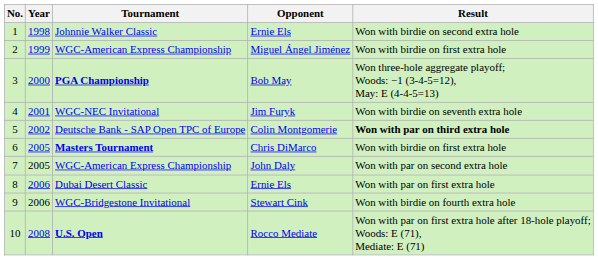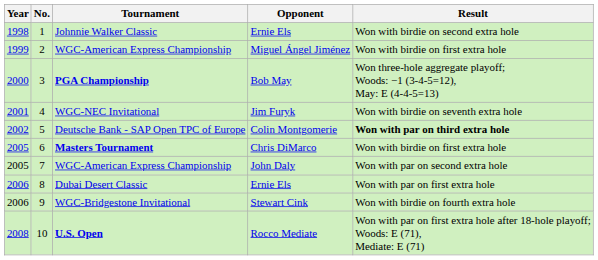 <table class="wikitable" style="font-size:95%;">
 <tr>
+<th>Year</th>
 <th>No.</th>
-<th>Year</th>
 <th>Tournament</th>
 <th>Opponent</th>
 <th>Result</th>
 </tr>
 <tr style="background:#D0F0C0;">
+<td><a href='#'>1998</a></td>
 <td align=center>1</td>
-<td><a href='#'>1998</a></td>
 <td><a href='#'>Johnnie Walker Classic</a></td>
 <td> <a href='#'>Ernie Els</a></td>
 <td>Won with birdie on second extra hole</td>
 </tr>
 <tr style="background:#D0F0C0;">
+<td><a href='#'>1999</a></td>
 <td align=center>2</td>
-<td><a href='#'>1999</a></td>
 <td><a href='#'>WGC-American Express Championship</a></td>
 <td> <a href='#'>Miguel Ángel Jiménez</a></td>
 <td>Won with birdie on first extra hole</td>
 </tr>
 <tr style="background:#D0F0C0;">
+<td><a href='#'>2000</a></td>
 <td align=center>3</td>
-<td><a href='#'>2000</a></td>
 <td><strong><a href='#'>PGA Championship</a></strong></td>
 <td> <a href='#'>Bob May</a></td>
 <td>Won three-hole aggregate playoff;<br>Woods: −1 (3-4-5=12),<br>May: E (4-4-5=13)</td>
 </tr>
 <tr style="background:#D0F0C0;">
+<td><a href='#'>2001</a></td>
 <td align=center>4</td>
-<td><a href='#'>2001</a></td>
 <td><a href='#'>WGC-NEC Invitational</a></td>
 <td> <a href='#'>Jim Furyk</a></td>
 <td>Won with birdie on seventh extra hole</td>
 </tr>
 <tr style="background:#D0F0C0;">
+<td><a href='#'>2002</a></td>
 <td align=center>5</td>
-<td><a href='#'>2002</a></td>
 <td><a href='#'>Deutsche Bank - SAP Open TPC of Europe</a></td>
 <td> <a href='#'>Colin Montgomerie</a></td>
 <td><strong>Won with par on third extra hole</strong></td>
 </tr>
 <tr style="background:#D0F0C0;">
+<td><a href='#'>2005</a></td>
 <td align=center>6</td>
-<td><a href='#'>2005</a></td>
 <td><strong><a href='#'>Masters Tournament</a></strong></td>
 <td> <a href='#'>Chris DiMarco</a></td>
 <td>Won with birdie on first extra hole</td>
 </tr>
 <tr style="background:#D0F0C0;">
+<td>2005</td>
 <td align=center>7</td>
-<td>2005</td>
 <td><a href='#'>WGC-American Express Championship</a></td>
 <td> <a href='#'>John Daly</a></td>
 <td>Won with par on second extra hole</td>
 </tr>
 <tr style="background:#D0F0C0;">
+<td><a href='#'>2006</a></td>
 <td align=center>8</td>
-<td><a href='#'>2006</a></td>
 <td><a href='#'>Dubai Desert Classic</a></td>
 <td> <a href='#'>Ernie Els</a></td>
 <td>Won with par on first extra hole</td>
 </tr>
 <tr style="background:#D0F0C0;">
+<td>2006</td>
 <td align=center>9</td>
-<td>2006</td>
 <td><a href='#'>WGC-Bridgestone Invitational</a></td>
 <td> <a href='#'>Stewart Cink</a></td>
 <td>Won with birdie on fourth extra hole</td>
 </tr>
 <tr style="background:#D0F0C0;">
+<td><a href='#'>2008</a></td>
 <td align=center>10</td>
-<td><a href='#'>2008</a></td>
 <td><strong><a href='#'>U.S. Open</a></strong></td>
 <td> <a href='#'>Rocco Mediate</a></td>
 <td>Won with par on first extra hole after 18-hole playoff;<br>Woods: E (71),<br>Mediate: E (71)</td>
 </tr>
 </table>
